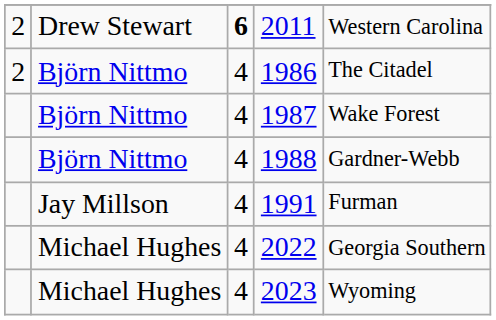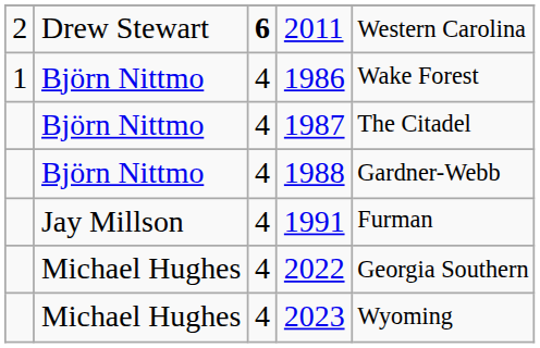 <table class="wikitable">
 <tr>
 </tr>
 <tr>
 <td>2</td>
 <td>Drew Stewart</td>
 <td><strong>6</strong></td>
 <td><a href='#'>2011</a></td>
 <td style="font-size:80%;">Western Carolina</td>
 </tr>
 <tr>
-<td>2</td>
+<td>1</td>
 <td><a href='#'>Björn Nittmo</a></td>
 <td>4</td>
 <td><a href='#'>1986</a></td>
-<td style="font-size:80%;">The Citadel</td>
+<td style="font-size:80%;">Wake Forest</td>
 </tr>
 <tr>
 <td></td>
 <td><a href='#'>Björn Nittmo</a></td>
 <td>4</td>
 <td><a href='#'>1987</a></td>
-<td style="font-size:80%;">Wake Forest</td>
+<td style="font-size:80%;">The Citadel</td>
 </tr>
 <tr>
 <td></td>
 <td><a href='#'>Björn Nittmo</a></td>
 <td>4</td>
 <td><a href='#'>1988</a></td>
 <td style="font-size:80%;">Gardner-Webb</td>
 </tr>
 <tr>
 <td></td>
 <td>Jay Millson</td>
 <td>4</td>
 <td><a href='#'>1991</a></td>
 <td style="font-size:80%;">Furman</td>
 </tr>
 <tr>
 <td></td>
 <td>Michael Hughes</td>
 <td>4</td>
 <td><a href='#'>2022</a></td>
 <td style="font-size:80%;">Georgia Southern</td>
 </tr>
 <tr>
 <td></td>
 <td>Michael Hughes</td>
 <td>4</td>
 <td><a href='#'>2023</a></td>
 <td style="font-size:80%;">Wyoming</td>
 </tr>
 </table>
